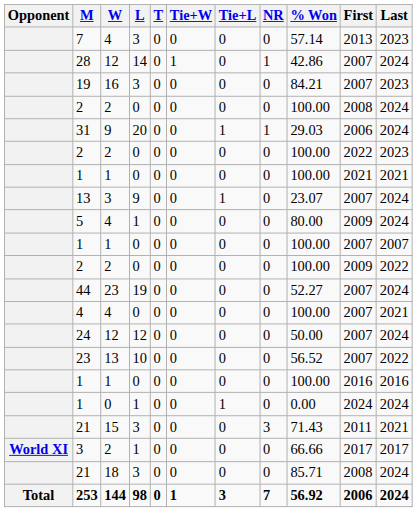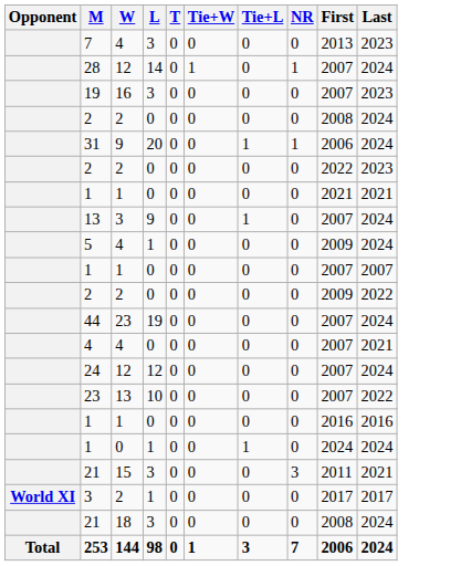 <table class="wikitable plainrowheaders sortable" style="text-align:left">
 <tr>
 <th scope="col">Opponent</th>
 <th scope="col"><a href='#'>M</a></th>
 <th scope="col"><a href='#'>W</a></th>
 <th scope="col"><a href='#'>L</a></th>
 <th scope="col"><a href='#'>T</a></th>
 <th scope="col"><a href='#'>Tie+W</a></th>
 <th scope="col"><a href='#'>Tie+L</a></th>
 <th scope="col"><a href='#'>NR</a></th>
-<th scope="col"><a href='#'>% Won</a></th>
 <th scope="col">First</th>
 <th scope="col">Last</th>
 </tr>
 <tr>
 <th scope="row"></th>
 <td>7</td>
 <td>4</td>
 <td>3</td>
 <td>0</td>
 <td>0</td>
 <td>0</td>
 <td>0</td>
-<td>57.14</td>
 <td>2013</td>
 <td>2023</td>
 </tr>
 <tr>
 <th scope="row"></th>
 <td>28</td>
 <td>12</td>
 <td>14</td>
 <td>0</td>
 <td>1</td>
 <td>0</td>
 <td>1</td>
-<td>42.86</td>
 <td>2007</td>
 <td>2024</td>
 </tr>
 <tr>
 <th scope="row"></th>
 <td>19</td>
 <td>16</td>
 <td>3</td>
 <td>0</td>
 <td>0</td>
 <td>0</td>
 <td>0</td>
-<td>84.21</td>
 <td>2007</td>
 <td>2023</td>
 </tr>
 <tr>
 <th scope="row"></th>
 <td>2</td>
 <td>2</td>
 <td>0</td>
 <td>0</td>
 <td>0</td>
 <td>0</td>
 <td>0</td>
-<td>100.00</td>
 <td>2008</td>
 <td>2024</td>
 </tr>
 <tr>
 <th scope="row"></th>
 <td>31</td>
 <td>9</td>
 <td>20</td>
 <td>0</td>
 <td>0</td>
 <td>1</td>
 <td>1</td>
-<td>29.03</td>
 <td>2006</td>
 <td>2024</td>
 </tr>
 <tr>
 <th scope="row"></th>
 <td>2</td>
 <td>2</td>
 <td>0</td>
 <td>0</td>
 <td>0</td>
 <td>0</td>
 <td>0</td>
-<td>100.00</td>
 <td>2022</td>
 <td>2023</td>
 </tr>
 <tr>
 <th scope="row"></th>
 <td>1</td>
 <td>1</td>
 <td>0</td>
 <td>0</td>
 <td>0</td>
 <td>0</td>
 <td>0</td>
-<td>100.00</td>
 <td>2021</td>
 <td>2021</td>
 </tr>
 <tr>
 <th scope="row"></th>
 <td>13</td>
 <td>3</td>
 <td>9</td>
 <td>0</td>
 <td>0</td>
 <td>1</td>
 <td>0</td>
-<td>23.07</td>
 <td>2007</td>
 <td>2024</td>
 </tr>
 <tr>
 <th scope="row"></th>
 <td>5</td>
 <td>4</td>
 <td>1</td>
 <td>0</td>
 <td>0</td>
 <td>0</td>
 <td>0</td>
-<td>80.00</td>
 <td>2009</td>
 <td>2024</td>
 </tr>
 <tr>
 <th scope="row"></th>
 <td>1</td>
 <td>1</td>
 <td>0</td>
 <td>0</td>
 <td>0</td>
 <td>0</td>
 <td>0</td>
-<td>100.00</td>
 <td>2007</td>
 <td>2007</td>
 </tr>
 <tr>
 <th scope="row"></th>
 <td>2</td>
 <td>2</td>
 <td>0</td>
 <td>0</td>
 <td>0</td>
 <td>0</td>
 <td>0</td>
-<td>100.00</td>
 <td>2009</td>
 <td>2022</td>
 </tr>
 <tr>
 <th scope="row"></th>
 <td>44</td>
 <td>23</td>
 <td>19</td>
 <td>0</td>
 <td>0</td>
 <td>0</td>
 <td>0</td>
-<td>52.27</td>
 <td>2007</td>
 <td>2024</td>
 </tr>
 <tr>
 <th scope="row"></th>
 <td>4</td>
 <td>4</td>
 <td>0</td>
 <td>0</td>
 <td>0</td>
 <td>0</td>
 <td>0</td>
-<td>100.00</td>
 <td>2007</td>
 <td>2021</td>
 </tr>
 <tr>
 <th scope="row"></th>
 <td>24</td>
 <td>12</td>
 <td>12</td>
 <td>0</td>
 <td>0</td>
 <td>0</td>
 <td>0</td>
-<td>50.00</td>
 <td>2007</td>
 <td>2024</td>
 </tr>
 <tr>
 <th scope="row"></th>
 <td>23</td>
 <td>13</td>
 <td>10</td>
 <td>0</td>
 <td>0</td>
 <td>0</td>
 <td>0</td>
-<td>56.52</td>
 <td>2007</td>
 <td>2022</td>
 </tr>
 <tr>
 <th scope="row"></th>
 <td>1</td>
 <td>1</td>
 <td>0</td>
 <td>0</td>
 <td>0</td>
 <td>0</td>
 <td>0</td>
-<td>100.00</td>
 <td>2016</td>
 <td>2016</td>
 </tr>
 <tr>
 <th scope="row"></th>
 <td>1</td>
 <td>0</td>
 <td>1</td>
 <td>0</td>
 <td>0</td>
 <td>1</td>
 <td>0</td>
-<td>0.00</td>
 <td>2024</td>
 <td>2024</td>
 </tr>
 <tr>
 <th scope="row"></th>
 <td>21</td>
 <td>15</td>
 <td>3</td>
 <td>0</td>
 <td>0</td>
 <td>0</td>
 <td>3</td>
-<td>71.43</td>
 <td>2011</td>
 <td>2021</td>
 </tr>
 <tr>
 <th scope="row"><a href='#'>World XI</a></th>
 <td>3</td>
 <td>2</td>
 <td>1</td>
 <td>0</td>
 <td>0</td>
 <td>0</td>
 <td>0</td>
-<td>66.66</td>
 <td>2017</td>
 <td>2017</td>
 </tr>
 <tr>
 <th scope="row"></th>
 <td>21</td>
 <td>18</td>
 <td>3</td>
 <td>0</td>
 <td>0</td>
 <td>0</td>
 <td>0</td>
-<td>85.71</td>
 <td>2008</td>
 <td>2024</td>
 </tr>
 <tr class="sortbottom">
 <th scope="row"><strong>Total</strong></th>
 <td><strong>253</strong></td>
 <td><strong>144</strong></td>
 <td><strong>98</strong></td>
 <td><strong>0</strong></td>
 <td><strong>1</strong></td>
 <td><strong>3</strong></td>
 <td><strong>7</strong></td>
-<td><strong>56.92</strong></td>
 <td><strong>2006</strong></td>
 <td><strong>2024</strong></td>
 </tr>
 </table>
